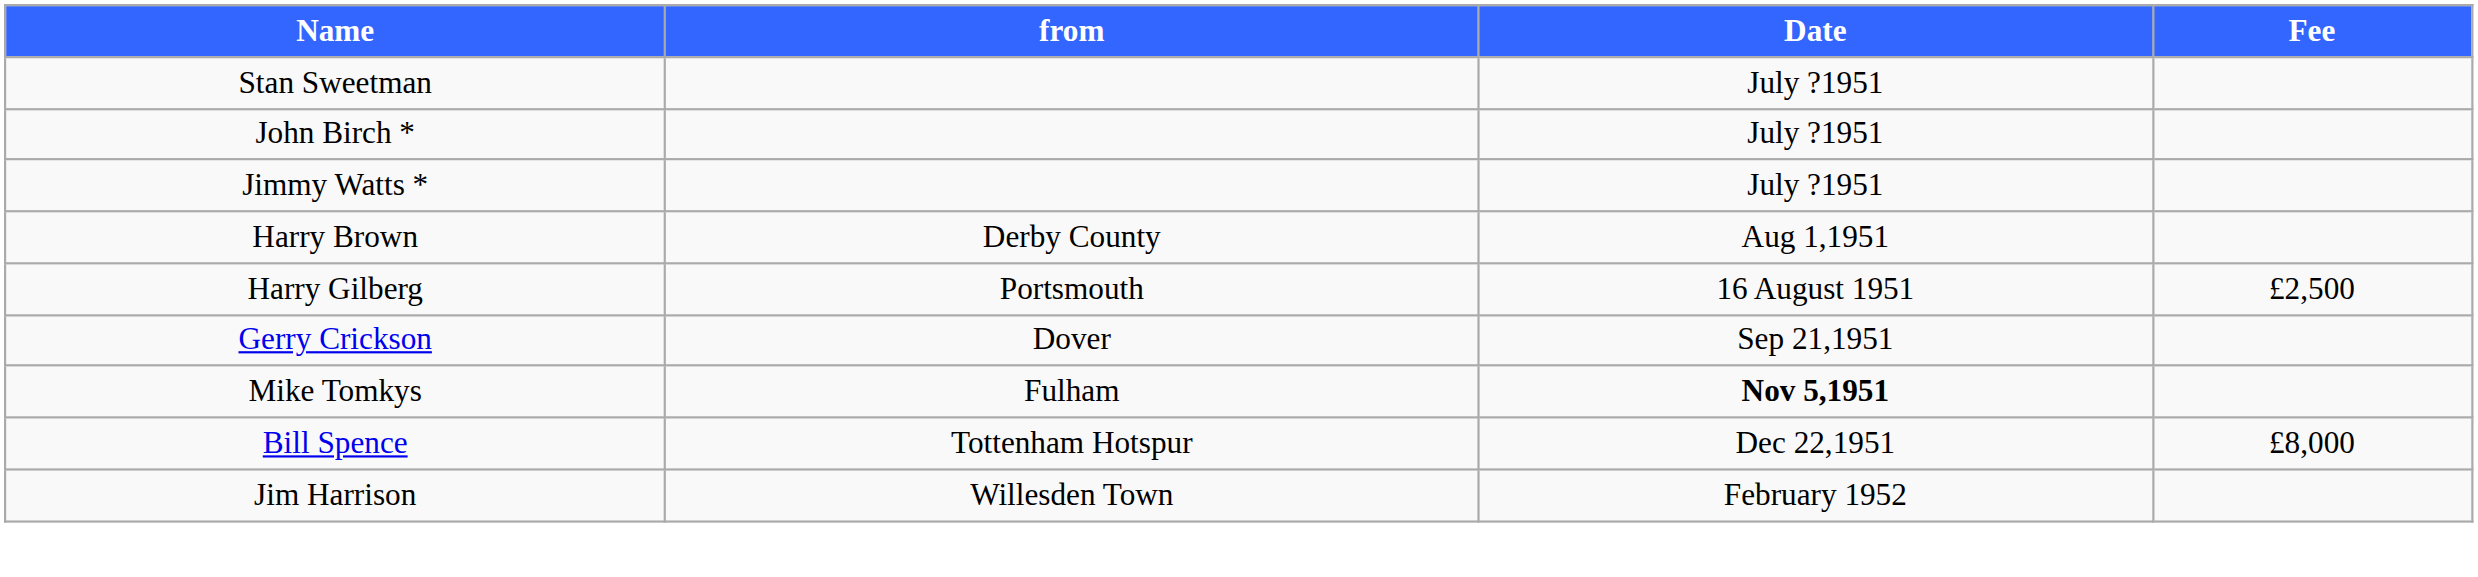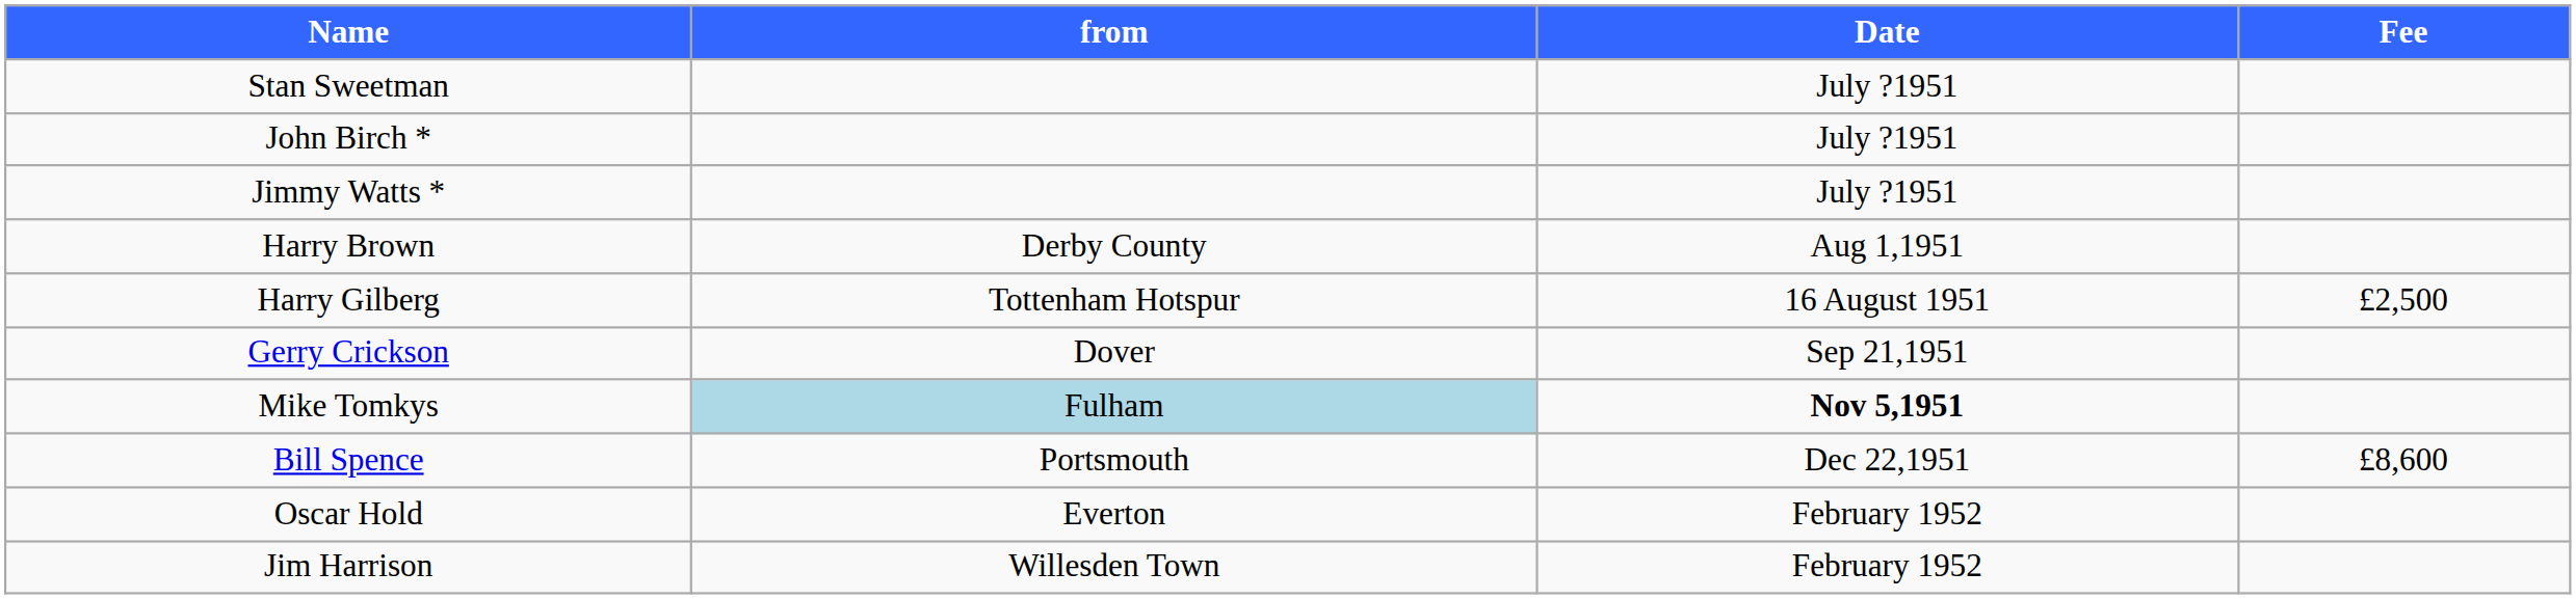 <table class="wikitable" style="text-align:center; font-size:90%; width:90%;">
 <tr>
 <th style="background:#3366ff; color:#FFFFFF; text-align:center;"><strong>Name</strong></th>
 <th style="background:#3366ff; color:#FFFFFF; text-align:center;">from</th>
 <th style="background:#3366ff; color:#FFFFFF; text-align:center;">Date</th>
 <th style="background:#3366ff; color:#FFFFFF; text-align:center;">Fee</th>
 </tr>
 <tr>
 <td>Stan Sweetman</td>
 <td></td>
 <td>July ?1951</td>
 <td></td>
 </tr>
 <tr>
 <td>John Birch *</td>
 <td></td>
 <td>July ?1951</td>
 <td></td>
 </tr>
 <tr>
 <td>Jimmy Watts *</td>
 <td></td>
 <td>July ?1951</td>
 <td></td>
 </tr>
 <tr>
 <td>Harry Brown</td>
 <td>Derby County</td>
 <td>Aug 1,1951</td>
 <td></td>
 </tr>
 <tr>
 <td>Harry Gilberg</td>
-<td>Portsmouth</td>
+<td>Tottenham Hotspur</td>
 <td>16 August 1951</td>
 <td>£2,500</td>
 </tr>
 <tr>
 <td><a href='#'>Gerry Crickson</a></td>
 <td>Dover</td>
 <td>Sep 21,1951</td>
 <td></td>
 </tr>
 <tr>
 <td>Mike Tomkys</td>
-<td>Fulham</td>
+<td style="background: lightblue;">Fulham</td>
 <td><strong>Nov 5,1951</strong></td>
 <td></td>
 </tr>
 <tr>
 <td><a href='#'>Bill Spence</a></td>
-<td>Tottenham Hotspur</td>
+<td>Portsmouth</td>
 <td>Dec 22,1951</td>
-<td>£8,000</td>
+<td>£8,600</td>
+</tr>
+<tr>
+<td>Oscar Hold</td>
+<td>Everton</td>
+<td>February 1952</td>
+<td></td>
 </tr>
 <tr>
 <td>Jim Harrison</td>
 <td>Willesden Town</td>
 <td>February 1952</td>
 <td></td>
 </tr>
 </table>
